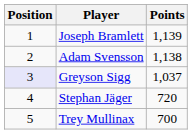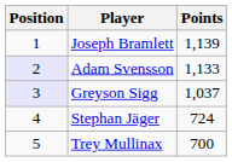 <table class="wikitable">
 <tr>
 <th>Position</th>
 <th>Player</th>
 <th>Points</th>
 </tr>
 <tr>
 <td align=center>1</td>
 <td> <a href='#'>Joseph Bramlett</a></td>
 <td align=center>1,139</td>
 </tr>
 <tr>
-<td align=center>2</td>
+<td align=center style="background: lavender;">2</td>
 <td> <a href='#'>Adam Svensson</a></td>
-<td align=center>1,138</td>
+<td align=center>1,133</td>
 </tr>
 <tr>
 <td align=center style="background: lavender;">3</td>
 <td> <a href='#'>Greyson Sigg</a></td>
 <td align=center>1,037</td>
 </tr>
 <tr>
 <td align=center>4</td>
 <td> <a href='#'>Stephan Jäger</a></td>
-<td align=center>720</td>
+<td align=center>724</td>
 </tr>
 <tr>
 <td align=center>5</td>
 <td> <a href='#'>Trey Mullinax</a></td>
 <td align=center>700</td>
 </tr>
 </table>
